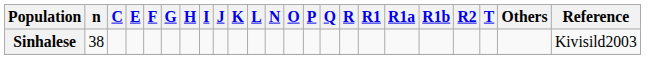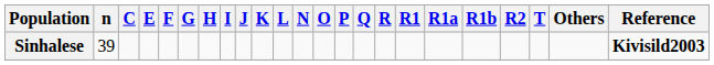 <table class="wikitable sortable">
 <tr>
 <th><strong>Population</strong></th>
 <th><strong>n</strong></th>
 <th><strong><a href='#'>C</a></strong></th>
 <th><strong><a href='#'>E</a></strong></th>
 <th><strong><a href='#'>F</a></strong></th>
 <th><strong><a href='#'>G</a></strong></th>
 <th><strong><a href='#'>H</a></strong></th>
 <th><strong><a href='#'>I</a></strong></th>
 <th><strong><a href='#'>J</a></strong></th>
 <th><strong><a href='#'>K</a></strong></th>
 <th><strong><a href='#'>L</a></strong></th>
 <th><strong><a href='#'>N</a></strong></th>
 <th><strong><a href='#'>O</a></strong></th>
 <th><strong><a href='#'>P</a></strong></th>
 <th><strong><a href='#'>Q</a></strong></th>
 <th><strong><a href='#'>R</a></strong></th>
 <th><strong><a href='#'>R1</a></strong></th>
 <th><strong><a href='#'>R1a</a></strong></th>
 <th><strong><a href='#'>R1b</a></strong></th>
 <th><strong><a href='#'>R2</a></strong></th>
 <th><strong><a href='#'>T</a></strong></th>
 <th><strong>Others</strong></th>
 <th><strong>Reference</strong></th>
 </tr>
 <tr>
 <th>Sinhalese</th>
-<td>38</td>
+<td>39</td>
 <td></td>
 <td></td>
 <td></td>
 <td></td>
 <td></td>
 <td></td>
 <td></td>
 <td></td>
 <td></td>
 <td></td>
 <td></td>
 <td></td>
 <td></td>
 <td></td>
 <td></td>
 <td></td>
 <td></td>
 <td></td>
 <td></td>
 <td></td>
-<td>Kivisild2003</td>
+<td><strong>Kivisild2003</strong></td>
 </tr>
 <tr>
 </tr>
 </table>
